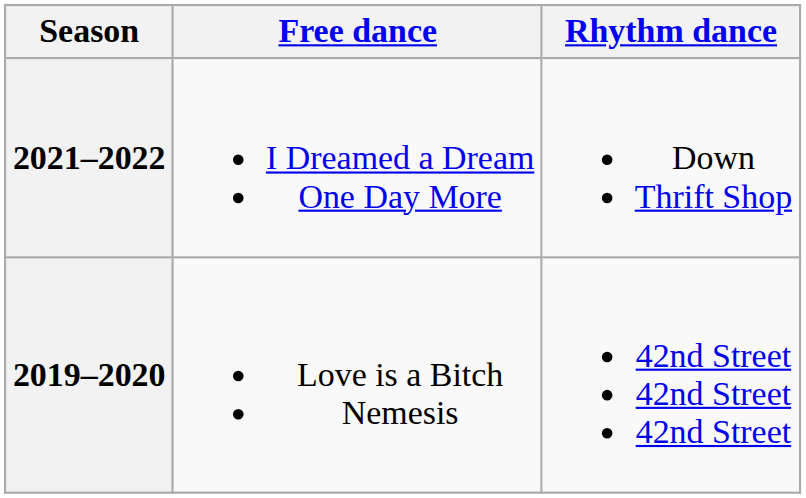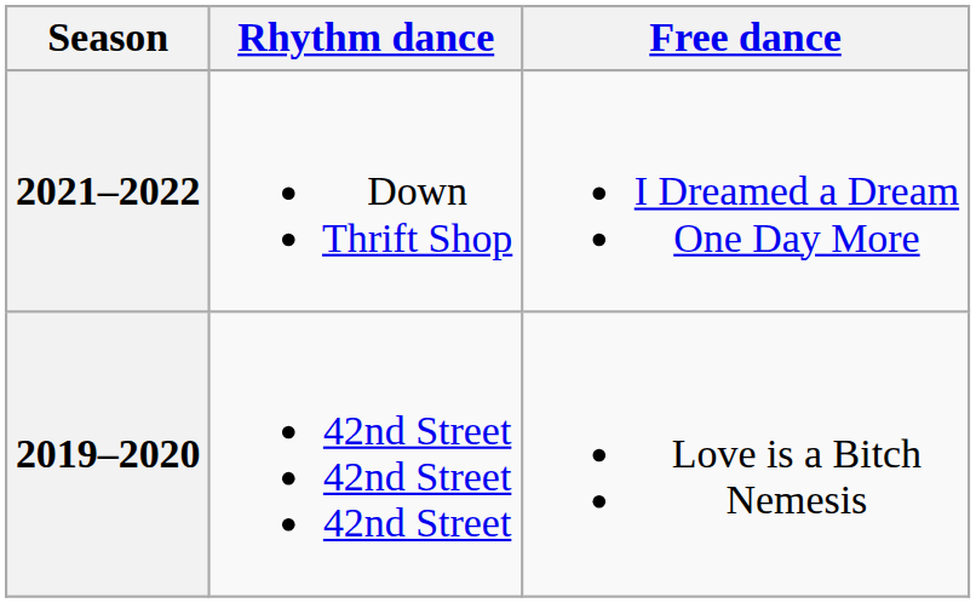 <table class="wikitable" style="text-align:center">
 <tr>
 <th>Season</th>
+<th><a href='#'>Rhythm dance</a></th>
 <th><a href='#'>Free dance</a></th>
-<th><a href='#'>Rhythm dance</a></th>
 </tr>
 <tr>
 <th>2021–2022 <br></th>
+<td><br><ul><li> Down <br></li><li> <a href='#'>Thrift Shop</a> <br></li></ul></td>
 <td><br><ul><li><a href='#'>I Dreamed a Dream</a></li><li><a href='#'>One Day More</a> <br></li></ul></td>
-<td><br><ul><li> Down <br></li><li> <a href='#'>Thrift Shop</a> <br></li></ul></td>
 </tr>
 <tr>
 <th>2019–2020 <br></th>
+<td><br><ul><li> <a href='#'>42nd Street</a></li><li> <a href='#'>42nd Street</a></li><li> <a href='#'>42nd Street</a> <br></li></ul></td>
 <td><br><ul><li>Love is a Bitch <br></li><li>Nemesis <br></li></ul></td>
-<td><br><ul><li> <a href='#'>42nd Street</a></li><li> <a href='#'>42nd Street</a></li><li> <a href='#'>42nd Street</a> <br></li></ul></td>
 </tr>
 </table>
